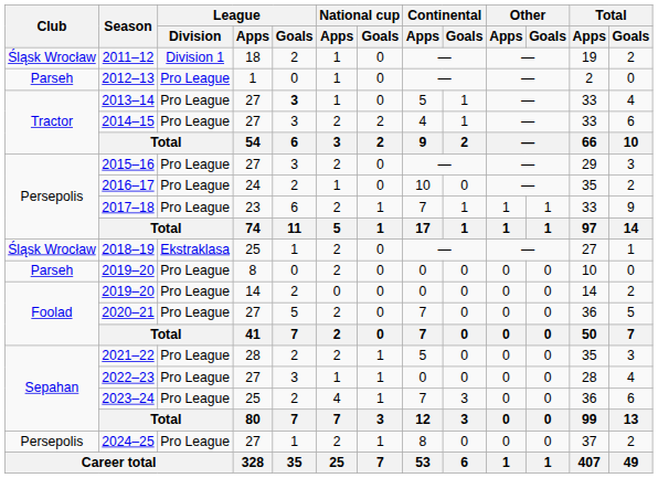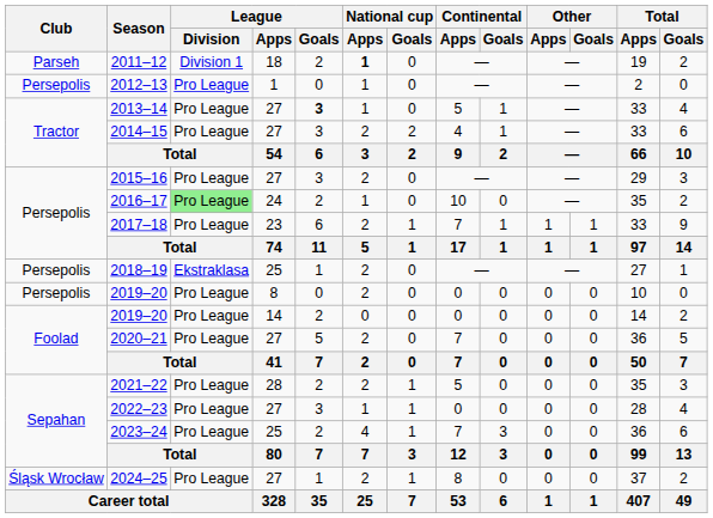 <table class="wikitable" style="text-align: center;">
 <tr>
 <th rowspan="2">Club</th>
 <th rowspan="2">Season</th>
 <th colspan="3">League</th>
 <th colspan="2">National cup</th>
 <th colspan="2">Continental</th>
 <th colspan="2">Other</th>
 <th colspan="2">Total</th>
 </tr>
 <tr>
 <th>Division</th>
 <th>Apps</th>
 <th>Goals</th>
 <th>Apps</th>
 <th>Goals</th>
 <th>Apps</th>
 <th>Goals</th>
 <th>Apps</th>
 <th>Goals</th>
 <th>Apps</th>
 <th>Goals</th>
 </tr>
 <tr>
-<td><a href='#'>Śląsk Wrocław</a></td>
+<td><a href='#'>Parseh</a></td>
 <td><a href='#'>2011–12</a></td>
 <td><a href='#'>Division 1</a></td>
 <td>18</td>
 <td>2</td>
-<td>1</td>
+<td><strong>1</strong></td>
 <td>0</td>
 <td colspan=2>—</td>
 <td colspan=2>—</td>
 <td>19</td>
 <td>2</td>
 </tr>
 <tr>
-<td><a href='#'>Parseh</a></td>
+<td><a href='#'>Persepolis</a></td>
 <td><a href='#'>2012–13</a></td>
 <td><a href='#'>Pro League</a></td>
 <td>1</td>
 <td>0</td>
 <td>1</td>
 <td>0</td>
 <td colspan=2>—</td>
 <td colspan=2>—</td>
 <td>2</td>
 <td>0</td>
 </tr>
 <tr>
 <td rowspan="3"><a href='#'>Tractor</a></td>
 <td><a href='#'>2013–14</a></td>
 <td>Pro League</td>
 <td>27</td>
 <td><strong>3</strong></td>
 <td>1</td>
 <td>0</td>
 <td>5</td>
 <td>1</td>
 <td colspan=2>—</td>
 <td>33</td>
 <td>4</td>
 </tr>
 <tr>
 <td><a href='#'>2014–15</a></td>
 <td>Pro League</td>
 <td>27</td>
 <td>3</td>
 <td>2</td>
 <td>2</td>
 <td>4</td>
 <td>1</td>
 <td colspan=2>—</td>
 <td>33</td>
 <td>6</td>
 </tr>
 <tr>
 <th colspan="2">Total</th>
 <th>54</th>
 <th>6</th>
 <th>3</th>
 <th>2</th>
 <th>9</th>
 <th>2</th>
 <th colspan=2>—</th>
 <th>66</th>
 <th>10</th>
 </tr>
 <tr>
 <td rowspan="4">Persepolis</td>
 <td><a href='#'>2015–16</a></td>
 <td>Pro League</td>
 <td>27</td>
 <td>3</td>
 <td>2</td>
 <td>0</td>
 <td colspan=2>—</td>
 <td colspan=2>—</td>
 <td>29</td>
 <td>3</td>
 </tr>
 <tr>
 <td><a href='#'>2016–17</a></td>
-<td>Pro League</td>
+<td style="background: lightgreen;">Pro League</td>
 <td>24</td>
 <td>2</td>
 <td>1</td>
 <td>0</td>
 <td>10</td>
 <td>0</td>
 <td colspan=2>—</td>
 <td>35</td>
 <td>2</td>
 </tr>
 <tr>
 <td><a href='#'>2017–18</a></td>
 <td>Pro League</td>
 <td>23</td>
 <td>6</td>
 <td>2</td>
 <td>1</td>
 <td>7</td>
 <td>1</td>
 <td>1</td>
 <td>1</td>
 <td>33</td>
 <td>9</td>
 </tr>
 <tr>
 <th colspan="2">Total</th>
 <th>74</th>
 <th>11</th>
 <th>5</th>
 <th>1</th>
 <th>17</th>
 <th>1</th>
 <th>1</th>
 <th>1</th>
 <th>97</th>
 <th>14</th>
 </tr>
 <tr>
-<td><a href='#'>Śląsk Wrocław</a></td>
+<td>Persepolis</td>
 <td><a href='#'>2018–19</a></td>
 <td><a href='#'>Ekstraklasa</a></td>
 <td>25</td>
 <td>1</td>
 <td>2</td>
 <td>0</td>
 <td colspan=2>—</td>
 <td colspan=2>—</td>
 <td>27</td>
 <td>1</td>
 </tr>
 <tr>
-<td><a href='#'>Parseh</a></td>
+<td>Persepolis</td>
 <td><a href='#'>2019–20</a></td>
 <td>Pro League</td>
 <td>8</td>
 <td>0</td>
 <td>2</td>
 <td>0</td>
 <td>0</td>
 <td>0</td>
 <td>0</td>
 <td>0</td>
 <td>10</td>
 <td>0</td>
 </tr>
 <tr>
 <td rowspan="3"><a href='#'>Foolad</a></td>
 <td><a href='#'>2019–20</a></td>
 <td>Pro League</td>
 <td>14</td>
 <td>2</td>
 <td>0</td>
 <td>0</td>
 <td>0</td>
 <td>0</td>
 <td>0</td>
 <td>0</td>
 <td>14</td>
 <td>2</td>
 </tr>
 <tr>
 <td><a href='#'>2020–21</a></td>
 <td>Pro League</td>
 <td>27</td>
 <td>5</td>
 <td>2</td>
 <td>0</td>
 <td>7</td>
 <td>0</td>
 <td>0</td>
 <td>0</td>
 <td>36</td>
 <td>5</td>
 </tr>
 <tr>
 <th colspan=2>Total</th>
 <th>41</th>
 <th>7</th>
 <th>2</th>
 <th>0</th>
 <th>7</th>
 <th>0</th>
 <th>0</th>
 <th>0</th>
 <th>50</th>
 <th>7</th>
 </tr>
 <tr>
 <td rowspan="4"><a href='#'>Sepahan</a></td>
 <td><a href='#'>2021–22</a></td>
 <td>Pro League</td>
 <td>28</td>
 <td>2</td>
 <td>2</td>
 <td>1</td>
 <td>5</td>
 <td>0</td>
 <td>0</td>
 <td>0</td>
 <td>35</td>
 <td>3</td>
 </tr>
 <tr>
 <td><a href='#'>2022–23</a></td>
 <td>Pro League</td>
 <td>27</td>
 <td>3</td>
 <td>1</td>
 <td>1</td>
 <td>0</td>
 <td>0</td>
 <td>0</td>
 <td>0</td>
 <td>28</td>
 <td>4</td>
 </tr>
 <tr>
 <td><a href='#'>2023–24</a></td>
 <td>Pro League</td>
 <td>25</td>
 <td>2</td>
 <td>4</td>
 <td>1</td>
 <td>7</td>
 <td>3</td>
 <td>0</td>
 <td>0</td>
 <td>36</td>
 <td>6</td>
 </tr>
 <tr>
 <th Colspan=2>Total</th>
 <th>80</th>
 <th>7</th>
 <th>7</th>
 <th>3</th>
 <th>12</th>
 <th>3</th>
 <th>0</th>
 <th>0</th>
 <th>99</th>
 <th>13</th>
 </tr>
 <tr>
-<td>Persepolis</td>
+<td><a href='#'>Śląsk Wrocław</a></td>
 <td><a href='#'>2024–25</a></td>
 <td>Pro League</td>
 <td>27</td>
 <td>1</td>
 <td>2</td>
 <td>1</td>
 <td>8</td>
 <td>0</td>
 <td>0</td>
 <td>0</td>
 <td>37</td>
 <td>2</td>
 </tr>
 <tr>
 <th colspan="3">Career total</th>
 <th>328</th>
 <th>35</th>
 <th>25</th>
 <th>7</th>
 <th>53</th>
 <th>6</th>
 <th>1</th>
 <th>1</th>
 <th>407</th>
 <th>49</th>
 </tr>
 </table>
